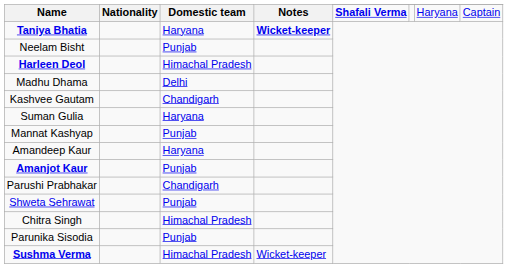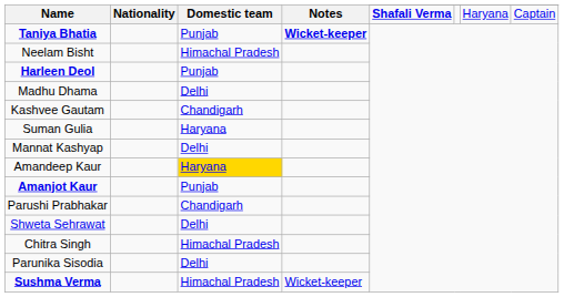 <table class="wikitable sortable">
 <tr>
 <th scope="col" rowspan="2">Name</th>
 <th scope="col" rowspan="2">Nationality</th>
 <th scope="col" rowspan="2">Domestic team</th>
 <th scope="col" rowspan="2">Notes</th>
 </tr>
 <tr>
 <td style="text-align:center"><strong><a href='#'>Shafali Verma</a></strong></td>
 <td></td>
 <td><a href='#'>Haryana</a></td>
 <td><a href='#'>Captain</a></td>
 </tr>
 <tr>
 <td style="text-align:center"><strong><a href='#'>Taniya Bhatia</a></strong></td>
 <td></td>
-<td><a href='#'>Haryana</a></td>
+<td><a href='#'>Punjab</a></td>
 <td><strong><a href='#'>Wicket-keeper</a></strong></td>
 </tr>
 <tr>
 <td style="text-align:center">Neelam Bisht</td>
 <td></td>
-<td><a href='#'>Punjab</a></td>
+<td><a href='#'>Himachal Pradesh</a></td>
 <td></td>
 </tr>
 <tr>
 <td style="text-align:center"><strong><a href='#'>Harleen Deol</a></strong></td>
 <td></td>
-<td><a href='#'>Himachal Pradesh</a></td>
+<td><a href='#'>Punjab</a></td>
 <td></td>
 </tr>
 <tr>
 <td style="text-align:center">Madhu Dhama</td>
 <td></td>
 <td><a href='#'>Delhi</a></td>
 <td></td>
 </tr>
 <tr>
 <td style="text-align:center">Kashvee Gautam</td>
 <td></td>
 <td><a href='#'>Chandigarh</a></td>
 <td></td>
 </tr>
 <tr>
 <td style="text-align:center">Suman Gulia</td>
 <td></td>
 <td><a href='#'>Haryana</a></td>
 <td></td>
 </tr>
 <tr>
 <td style="text-align:center">Mannat Kashyap</td>
 <td></td>
-<td><a href='#'>Punjab</a></td>
+<td><a href='#'>Delhi</a></td>
 <td></td>
 </tr>
 <tr>
 <td style="text-align:center">Amandeep Kaur</td>
 <td></td>
-<td><a href='#'>Haryana</a></td>
+<td style="background: gold;"><a href='#'>Haryana</a></td>
 <td></td>
 </tr>
 <tr>
 <td style="text-align:center"><strong><a href='#'>Amanjot Kaur</a></strong></td>
 <td></td>
 <td><a href='#'>Punjab</a></td>
 <td></td>
 </tr>
 <tr>
 <td style="text-align:center">Parushi Prabhakar</td>
 <td></td>
 <td><a href='#'>Chandigarh</a></td>
 <td></td>
 </tr>
 <tr>
 <td style="text-align:center"><a href='#'>Shweta Sehrawat</a></td>
 <td></td>
-<td><a href='#'>Punjab</a></td>
+<td><a href='#'>Delhi</a></td>
 <td></td>
 </tr>
 <tr>
 <td style="text-align:center">Chitra Singh</td>
 <td></td>
 <td><a href='#'>Himachal Pradesh</a></td>
 <td></td>
 </tr>
 <tr>
 <td style="text-align:center">Parunika Sisodia</td>
 <td></td>
-<td><a href='#'>Punjab</a></td>
+<td><a href='#'>Delhi</a></td>
 <td></td>
 </tr>
 <tr>
 <td style="text-align:center"><strong><a href='#'>Sushma Verma</a></strong></td>
 <td></td>
 <td><a href='#'>Himachal Pradesh</a></td>
 <td><a href='#'>Wicket-keeper</a></td>
 </tr>
 </table>
